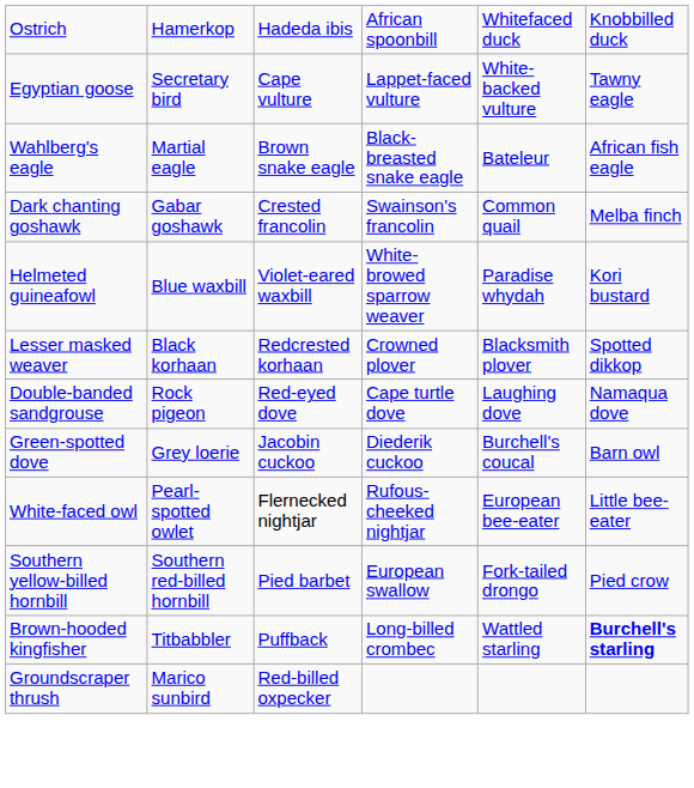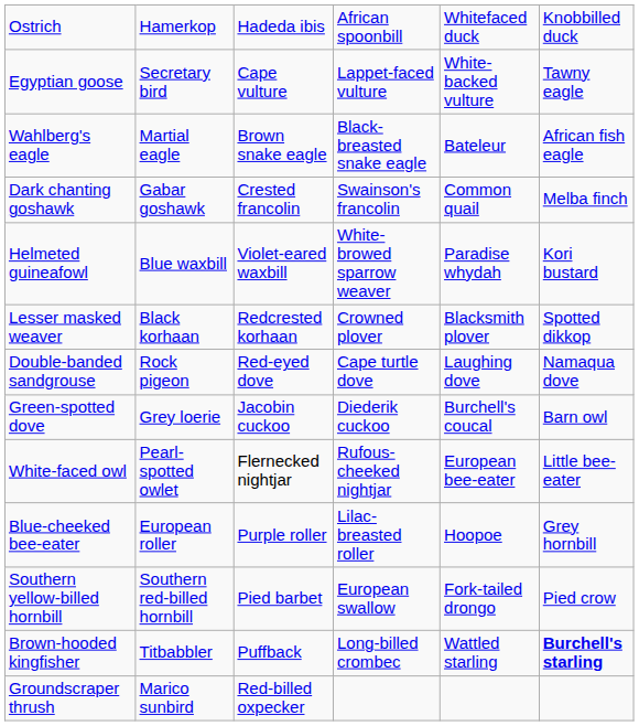 <table class="wikitable">
 <tr>
 <td><a href='#'>Ostrich</a></td>
 <td><a href='#'>Hamerkop</a></td>
 <td><a href='#'>Hadeda ibis</a></td>
 <td><a href='#'>African spoonbill</a></td>
 <td><a href='#'>Whitefaced duck</a></td>
 <td><a href='#'>Knobbilled duck</a></td>
 </tr>
 <tr>
 <td><a href='#'>Egyptian goose</a></td>
 <td><a href='#'>Secretary bird</a></td>
 <td><a href='#'>Cape vulture</a></td>
 <td><a href='#'>Lappet-faced vulture</a></td>
 <td><a href='#'>White-backed vulture</a></td>
 <td><a href='#'>Tawny eagle</a></td>
 </tr>
 <tr>
 <td><a href='#'>Wahlberg's eagle</a></td>
 <td><a href='#'>Martial eagle</a></td>
 <td><a href='#'>Brown snake eagle</a></td>
 <td><a href='#'>Black-breasted snake eagle</a></td>
 <td><a href='#'>Bateleur</a></td>
 <td><a href='#'>African fish eagle</a></td>
 </tr>
 <tr>
 <td><a href='#'>Dark chanting goshawk</a></td>
 <td><a href='#'>Gabar goshawk</a></td>
 <td><a href='#'>Crested francolin</a></td>
 <td><a href='#'>Swainson's francolin</a></td>
 <td><a href='#'>Common quail</a></td>
 <td><a href='#'>Melba finch</a></td>
 </tr>
 <tr>
 <td><a href='#'>Helmeted guineafowl</a></td>
 <td><a href='#'>Blue waxbill</a></td>
 <td><a href='#'>Violet-eared waxbill</a></td>
 <td><a href='#'>White-browed sparrow weaver</a></td>
 <td><a href='#'>Paradise whydah</a></td>
 <td><a href='#'>Kori bustard</a></td>
 </tr>
 <tr>
 <td><a href='#'>Lesser masked weaver</a></td>
 <td><a href='#'>Black korhaan</a></td>
 <td><a href='#'>Redcrested korhaan</a></td>
 <td><a href='#'>Crowned plover</a></td>
 <td><a href='#'>Blacksmith plover</a></td>
 <td><a href='#'>Spotted dikkop</a></td>
 </tr>
 <tr>
 <td><a href='#'>Double-banded sandgrouse</a></td>
 <td><a href='#'>Rock pigeon</a></td>
 <td><a href='#'>Red-eyed dove</a></td>
 <td><a href='#'>Cape turtle dove</a></td>
 <td><a href='#'>Laughing dove</a></td>
 <td><a href='#'>Namaqua dove</a></td>
 </tr>
 <tr>
 <td><a href='#'>Green-spotted dove</a></td>
 <td><a href='#'>Grey loerie</a></td>
 <td><a href='#'>Jacobin cuckoo</a></td>
 <td><a href='#'>Diederik cuckoo</a></td>
 <td><a href='#'>Burchell's coucal</a></td>
 <td><a href='#'>Barn owl</a></td>
 </tr>
 <tr>
 <td><a href='#'>White-faced owl</a></td>
 <td><a href='#'>Pearl-spotted owlet</a></td>
 <td>Flernecked nightjar</td>
 <td><a href='#'>Rufous-cheeked nightjar</a></td>
 <td><a href='#'>European bee-eater</a></td>
 <td><a href='#'>Little bee-eater</a></td>
 </tr>
 <tr>
+<td><a href='#'>Blue-cheeked bee-eater</a></td>
+<td><a href='#'>European roller</a></td>
+<td><a href='#'>Purple roller</a></td>
+<td><a href='#'>Lilac-breasted roller</a></td>
+<td><a href='#'>Hoopoe</a></td>
+<td><a href='#'>Grey hornbill</a></td>
+</tr>
+<tr>
 <td><a href='#'>Southern yellow-billed hornbill</a></td>
 <td><a href='#'>Southern red-billed hornbill</a></td>
 <td><a href='#'>Pied barbet</a></td>
 <td><a href='#'>European swallow</a></td>
 <td><a href='#'>Fork-tailed drongo</a></td>
 <td><a href='#'>Pied crow</a></td>
 </tr>
 <tr>
 <td><a href='#'>Brown-hooded kingfisher</a></td>
 <td><a href='#'>Titbabbler</a></td>
 <td><a href='#'>Puffback</a></td>
 <td><a href='#'>Long-billed crombec</a></td>
 <td><a href='#'>Wattled starling</a></td>
 <td><strong><a href='#'>Burchell's starling</a></strong></td>
 </tr>
 <tr>
 <td><a href='#'>Groundscraper thrush</a></td>
 <td><a href='#'>Marico sunbird</a></td>
 <td><a href='#'>Red-billed oxpecker</a></td>
 <td></td>
 <td></td>
 </tr>
 </table>
